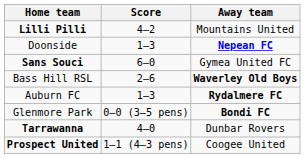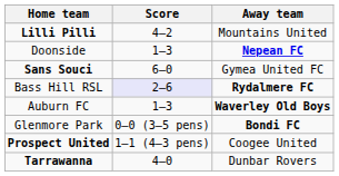 <table class="wikitable" style="text-align: center">
 <tr>
 <th>Home team</th>
 <th>Score</th>
 <th>Away team</th>
 </tr>
 <tr>
 <td><strong>Lilli Pilli</strong></td>
 <td>4–2</td>
 <td>Mountains United</td>
 </tr>
 <tr>
 <td>Doonside</td>
 <td>1–3</td>
 <td><strong><a href='#'>Nepean FC</a></strong></td>
 </tr>
 <tr>
 <td><strong>Sans Souci</strong></td>
 <td>6–0</td>
 <td>Gymea United FC</td>
 </tr>
 <tr>
 <td>Bass Hill RSL</td>
-<td>2–6</td>
-<td><strong>Waverley Old Boys</strong></td>
+<td style="background: lavender;">2–6</td>
+<td><strong>Rydalmere FC</strong></td>
 </tr>
 <tr>
 <td>Auburn FC</td>
 <td>1–3</td>
-<td><strong>Rydalmere FC</strong></td>
+<td><strong>Waverley Old Boys</strong></td>
 </tr>
 <tr>
 <td>Glenmore Park</td>
 <td>0–0 (3–5 pens)</td>
 <td><strong>Bondi FC</strong></td>
 </tr>
 <tr>
+<td><strong>Prospect United</strong></td>
+<td>1–1 (4–3 pens)</td>
+<td>Coogee United</td>
+</tr>
+<tr>
 <td><strong>Tarrawanna</strong></td>
 <td>4–0</td>
 <td>Dunbar Rovers</td>
 </tr>
-<tr>
-<td><strong>Prospect United</strong></td>
-<td>1–1 (4–3 pens)</td>
-<td>Coogee United</td>
-</tr>
 </table>
